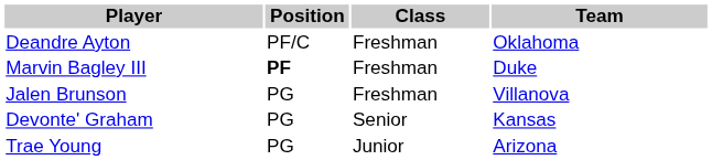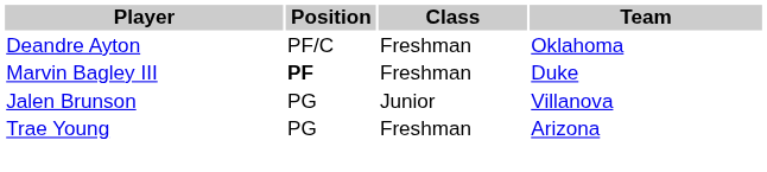 <table style="width:600px" "border:'1' 'solid' 'gray'">
 <tr>
 <th style="background:#ccc; width:30%;">Player</th>
 <th style="background:#ccc; width:4%;">Position</th>
 <th style="background:#ccc; width:16%;">Class</th>
 <th style="background:#ccc; width:25%;">Team</th>
 </tr>
 <tr>
 <td><a href='#'>Deandre Ayton</a></td>
 <td>PF/C</td>
 <td>Freshman</td>
 <td><a href='#'>Oklahoma</a></td>
 </tr>
 <tr>
 <td><a href='#'>Marvin Bagley III</a></td>
 <td><strong>PF</strong></td>
 <td>Freshman</td>
 <td><a href='#'>Duke</a></td>
 </tr>
 <tr>
 <td><a href='#'>Jalen Brunson</a></td>
 <td>PG</td>
-<td>Freshman</td>
+<td>Junior</td>
 <td><a href='#'>Villanova</a></td>
-</tr>
-<tr>
-<td><a href='#'>Devonte' Graham</a></td>
-<td>PG</td>
-<td>Senior</td>
-<td><a href='#'>Kansas</a></td>
 </tr>
 <tr>
 <td><a href='#'>Trae Young</a></td>
 <td>PG</td>
-<td>Junior</td>
+<td>Freshman</td>
 <td><a href='#'>Arizona</a></td>
 </tr>
 </table>
